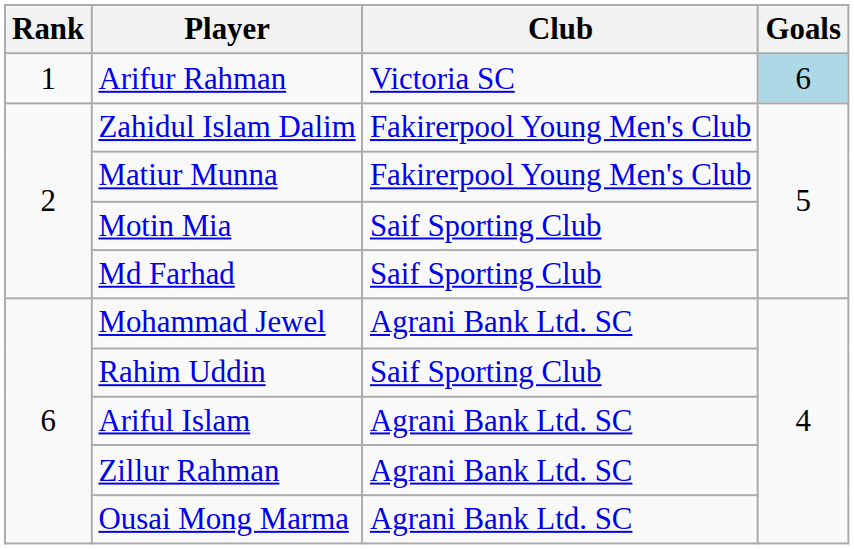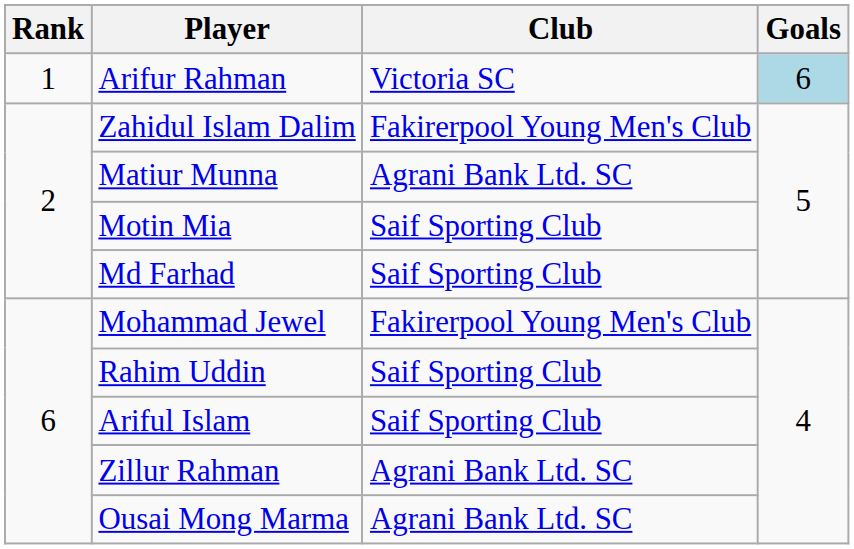 <table class="wikitable" style="text-align:center;">
 <tr>
 <th>Rank</th>
 <th>Player</th>
 <th>Club</th>
 <th>Goals</th>
 </tr>
 <tr>
 <td>1</td>
 <td align="left"> <a href='#'>Arifur Rahman</a></td>
 <td align="left"><a href='#'>Victoria SC</a></td>
 <td style="background: lightblue;">6</td>
 </tr>
 <tr>
 <td rowspan=4>2</td>
 <td align="left"> <a href='#'>Zahidul Islam Dalim</a></td>
 <td align="left"><a href='#'>Fakirerpool Young Men's Club</a></td>
 <td rowspan=4>5</td>
 </tr>
 <tr>
 <td align="left"> <a href='#'>Matiur Munna</a></td>
-<td align="left"><a href='#'>Fakirerpool Young Men's Club</a></td>
+<td align="left"><a href='#'>Agrani Bank Ltd. SC</a></td>
 </tr>
 <tr>
 <td align="left"> <a href='#'>Motin Mia</a></td>
 <td align="left"><a href='#'>Saif Sporting Club</a></td>
 </tr>
 <tr>
 <td align="left"> <a href='#'>Md Farhad</a></td>
 <td align="left"><a href='#'>Saif Sporting Club</a></td>
 </tr>
 <tr>
 <td rowspan=5>6</td>
 <td align="left"> <a href='#'>Mohammad Jewel</a></td>
-<td align="left"><a href='#'>Agrani Bank Ltd. SC</a></td>
+<td align="left"><a href='#'>Fakirerpool Young Men's Club</a></td>
 <td rowspan=5>4</td>
 </tr>
 <tr>
 <td align="left"> <a href='#'>Rahim Uddin</a></td>
 <td align="left"><a href='#'>Saif Sporting Club</a></td>
 </tr>
 <tr>
 <td align="left"> <a href='#'>Ariful Islam</a></td>
-<td align="left"><a href='#'>Agrani Bank Ltd. SC</a></td>
+<td align="left"><a href='#'>Saif Sporting Club</a></td>
 </tr>
 <tr>
 <td align="left"> <a href='#'>Zillur Rahman</a></td>
 <td align="left"><a href='#'>Agrani Bank Ltd. SC</a></td>
 </tr>
 <tr>
 <td align="left"> <a href='#'>Ousai Mong Marma</a></td>
 <td align="left"><a href='#'>Agrani Bank Ltd. SC</a></td>
 </tr>
 </table>
